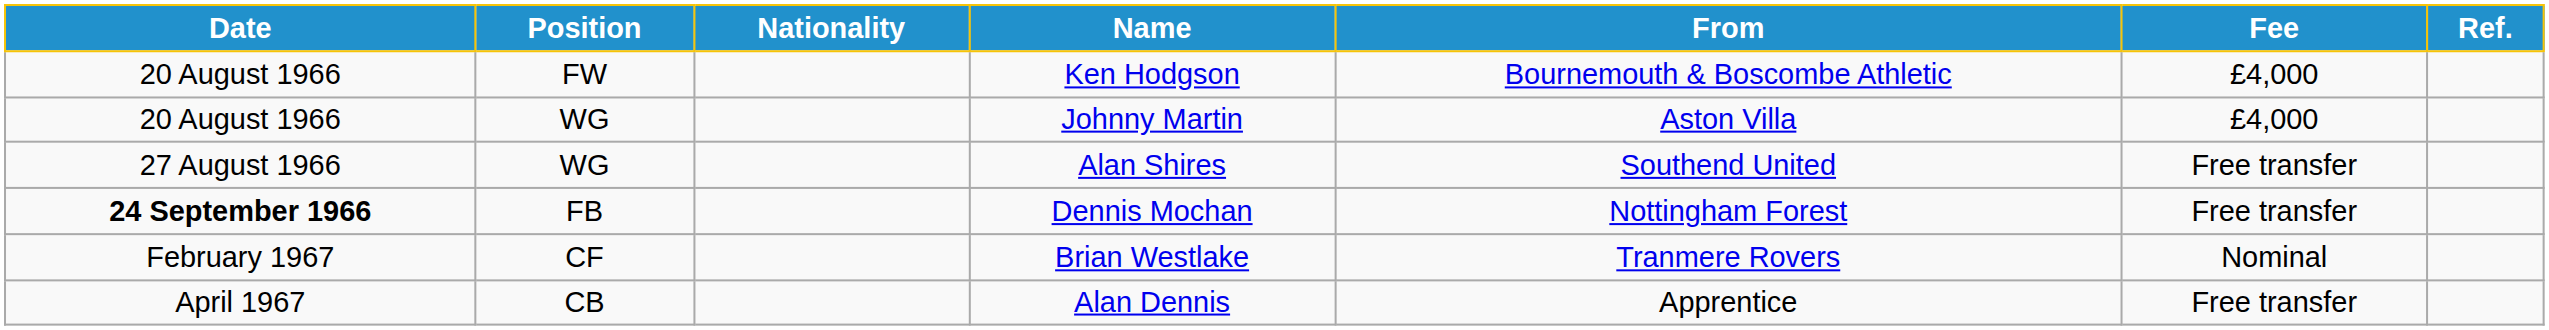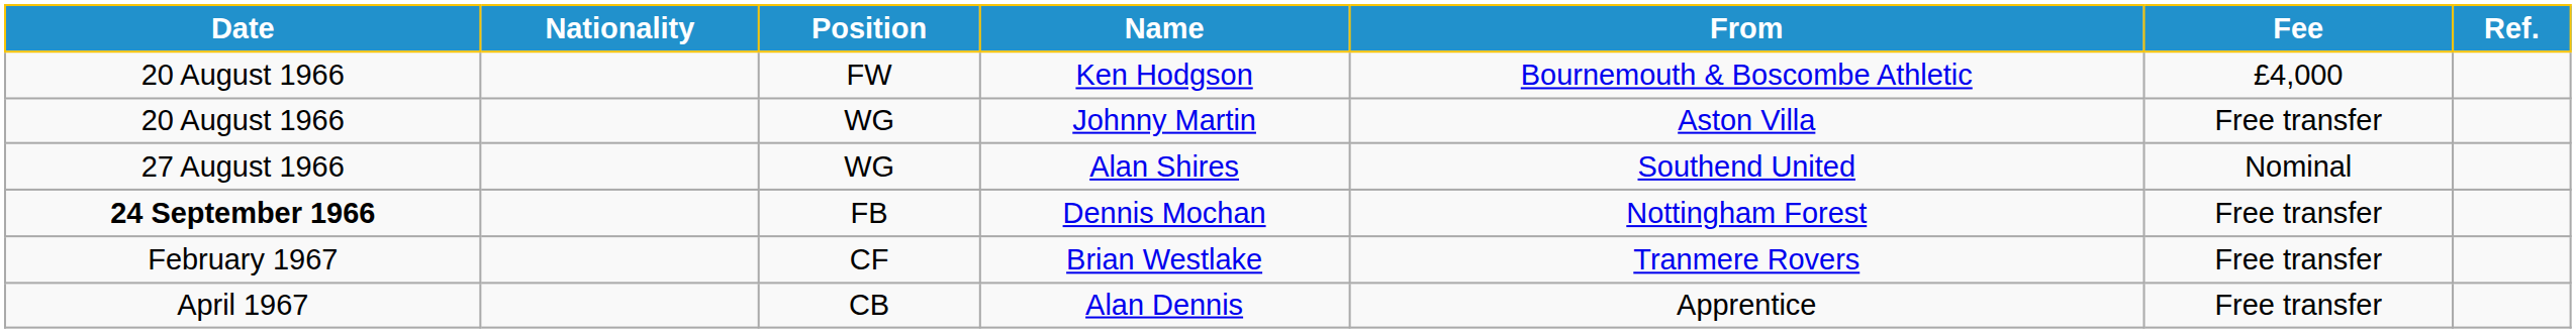 <table class="wikitable" style="text-align:center; font-size:90%; width:100%;">
 <tr>
 <th style="background:#2191CC; color:white; border:1px solid #F7C408; text-align:center;">Date</th>
+<th style="background:#2191CC; color:white; border:1px solid #F7C408; text-align:center;">Nationality</th>
 <th style="background:#2191CC; color:white; border:1px solid #F7C408; text-align:center;">Position</th>
-<th style="background:#2191CC; color:white; border:1px solid #F7C408; text-align:center;">Nationality</th>
 <th style="background:#2191CC; color:white; border:1px solid #F7C408; text-align:center;">Name</th>
 <th style="background:#2191CC; color:white; border:1px solid #F7C408; text-align:center;">From</th>
 <th style="background:#2191CC; color:white; border:1px solid #F7C408; text-align:center;">Fee</th>
 <th style="background:#2191CC; color:white; border:1px solid #F7C408; text-align:center;">Ref.</th>
 </tr>
 <tr>
 <td>20 August 1966</td>
+<td></td>
 <td>FW</td>
-<td></td>
 <td><a href='#'>Ken Hodgson</a></td>
 <td> <a href='#'>Bournemouth & Boscombe Athletic</a></td>
 <td>£4,000</td>
 <td></td>
 </tr>
 <tr>
 <td>20 August 1966</td>
+<td></td>
 <td>WG</td>
-<td></td>
 <td><a href='#'>Johnny Martin</a></td>
 <td> <a href='#'>Aston Villa</a></td>
-<td>£4,000</td>
+<td>Free transfer</td>
 <td></td>
 </tr>
 <tr>
 <td>27 August 1966</td>
+<td></td>
 <td>WG</td>
-<td></td>
 <td><a href='#'>Alan Shires</a></td>
 <td> <a href='#'>Southend United</a></td>
-<td>Free transfer</td>
+<td>Nominal</td>
 <td></td>
 </tr>
 <tr>
 <td><strong>24 September 1966</strong></td>
+<td></td>
 <td>FB</td>
-<td></td>
 <td><a href='#'>Dennis Mochan</a></td>
 <td> <a href='#'>Nottingham Forest</a></td>
 <td>Free transfer</td>
 <td></td>
 </tr>
 <tr>
 <td>February 1967</td>
+<td></td>
 <td>CF</td>
-<td></td>
 <td><a href='#'>Brian Westlake</a></td>
 <td> <a href='#'>Tranmere Rovers</a></td>
-<td>Nominal</td>
+<td>Free transfer</td>
 <td></td>
 </tr>
 <tr>
 <td>April 1967</td>
+<td></td>
 <td>CB</td>
-<td></td>
 <td><a href='#'>Alan Dennis</a></td>
 <td>Apprentice</td>
 <td>Free transfer</td>
 <td></td>
 </tr>
 </table>
